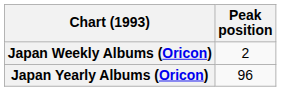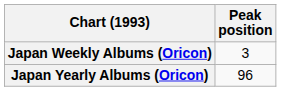 <table class="wikitable sortable plainrowheaders" style="text-align:center;">
 <tr>
 <th scope="col">Chart (1993)</th>
 <th scope="col">Peak<br>position</th>
 </tr>
 <tr>
 <th scope="row">Japan Weekly Albums (<a href='#'>Oricon</a>)</th>
-<td style="text-align:center;">2</td>
+<td style="text-align:center;">3</td>
 </tr>
 <tr>
 <th scope="row">Japan Yearly Albums (<a href='#'>Oricon</a>)</th>
 <td style="text-align:center;">96</td>
 </tr>
 </table>
